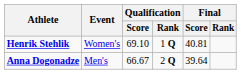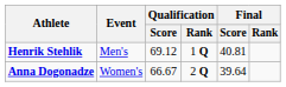 <table class="wikitable" style="font-size:90%">
 <tr>
 <th rowspan="2">Athlete</th>
 <th rowspan="2">Event</th>
 <th colspan="2">Qualification</th>
 <th colspan="2">Final</th>
 </tr>
 <tr style="font-size:95%">
 <th>Score</th>
 <th>Rank</th>
 <th>Score</th>
 <th>Rank</th>
 </tr>
 <tr align=center>
 <td align=left><strong><a href='#'>Henrik Stehlik</a></strong></td>
-<td align=left><a href='#'>Women's</a></td>
-<td>69.10</td>
+<td align=left><a href='#'>Men's</a></td>
+<td>69.12</td>
 <td>1 <strong>Q</strong></td>
 <td>40.81</td>
 <td></td>
 </tr>
 <tr align=center>
 <td align=left><strong><a href='#'>Anna Dogonadze</a></strong></td>
-<td align=left><a href='#'>Men's</a></td>
+<td align=left><a href='#'>Women's</a></td>
 <td>66.67</td>
 <td>2 <strong>Q</strong></td>
 <td>39.64</td>
 <td></td>
 </tr>
 </table>
